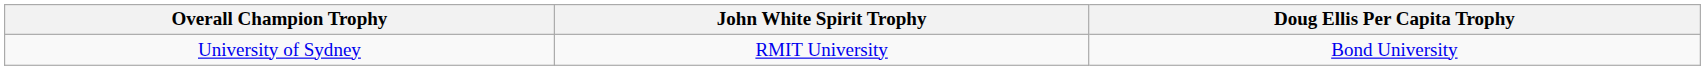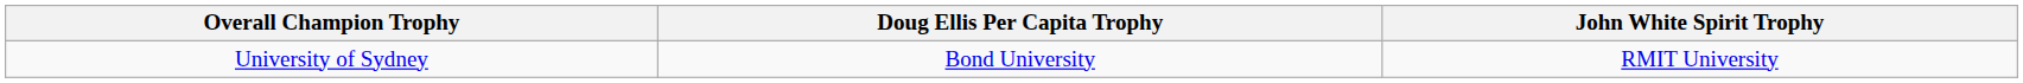 <table class="wikitable unsortable" style="width:90%; font-size:100%; text-align:center;">
 <tr>
 <th><strong>Overall Champion Trophy</strong></th>
+<th><strong>Doug Ellis Per Capita Trophy</strong></th>
 <th><strong>John White Spirit Trophy</strong></th>
-<th><strong>Doug Ellis Per Capita Trophy</strong></th>
 </tr>
 <tr>
 <td><a href='#'>University of Sydney</a></td>
+<td><a href='#'>Bond University</a></td>
 <td><a href='#'>RMIT University</a></td>
-<td><a href='#'>Bond University</a></td>
 </tr>
 </table>
